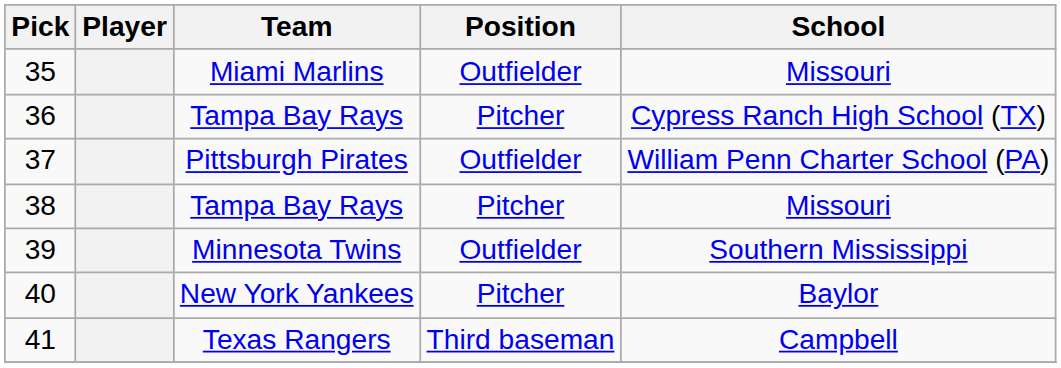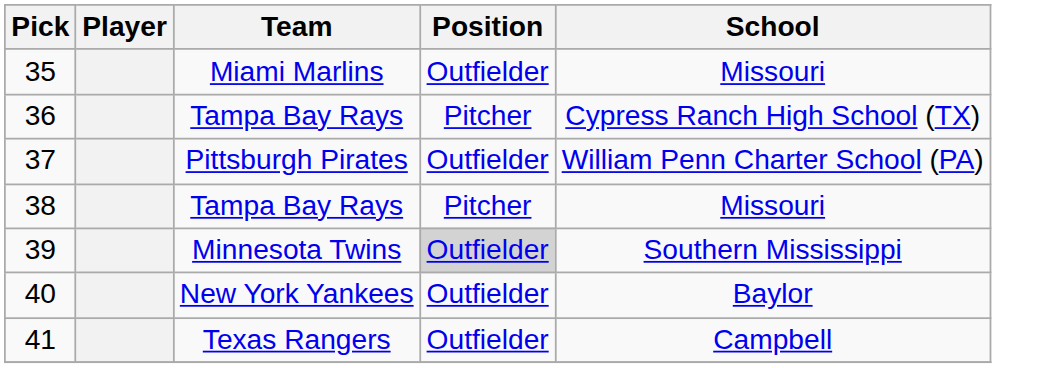 <table class="wikitable sortable plainrowheaders" style="text-align:center; width=74%">
 <tr>
 <th scope="col">Pick</th>
 <th scope="col">Player</th>
 <th scope="col">Team</th>
 <th scope="col">Position</th>
 <th scope="col">School</th>
 </tr>
 <tr>
 <td>35</td>
 <th scope="row" style="text-align:center"></th>
 <td><a href='#'>Miami Marlins</a></td>
 <td><a href='#'>Outfielder</a></td>
 <td><a href='#'>Missouri</a></td>
 </tr>
 <tr>
 <td>36</td>
 <th scope="row" style="text-align:center"></th>
 <td><a href='#'>Tampa Bay Rays</a></td>
 <td><a href='#'>Pitcher</a></td>
 <td><a href='#'>Cypress Ranch High School</a> (<a href='#'>TX</a>)</td>
 </tr>
 <tr>
 <td>37</td>
 <th scope="row" style="text-align:center"></th>
 <td><a href='#'>Pittsburgh Pirates</a></td>
 <td><a href='#'>Outfielder</a></td>
 <td><a href='#'>William Penn Charter School</a> (<a href='#'>PA</a>)</td>
 </tr>
 <tr>
 <td>38</td>
 <th scope="row" style="text-align:center"></th>
 <td><a href='#'>Tampa Bay Rays</a></td>
 <td><a href='#'>Pitcher</a></td>
 <td><a href='#'>Missouri</a></td>
 </tr>
 <tr>
 <td>39</td>
 <th scope="row" style="text-align:center"></th>
 <td><a href='#'>Minnesota Twins</a></td>
-<td><a href='#'>Outfielder</a></td>
+<td style="background: lightgrey;"><a href='#'>Outfielder</a></td>
 <td><a href='#'>Southern Mississippi</a></td>
 </tr>
 <tr>
 <td>40</td>
 <th scope="row" style="text-align:center"></th>
 <td><a href='#'>New York Yankees</a></td>
-<td><a href='#'>Pitcher</a></td>
+<td><a href='#'>Outfielder</a></td>
 <td><a href='#'>Baylor</a></td>
 </tr>
 <tr>
 <td>41</td>
 <th scope="row" style="text-align:center"></th>
 <td><a href='#'>Texas Rangers</a></td>
-<td><a href='#'>Third baseman</a></td>
+<td><a href='#'>Outfielder</a></td>
 <td><a href='#'>Campbell</a></td>
 </tr>
 <tr>
 </tr>
 </table>
